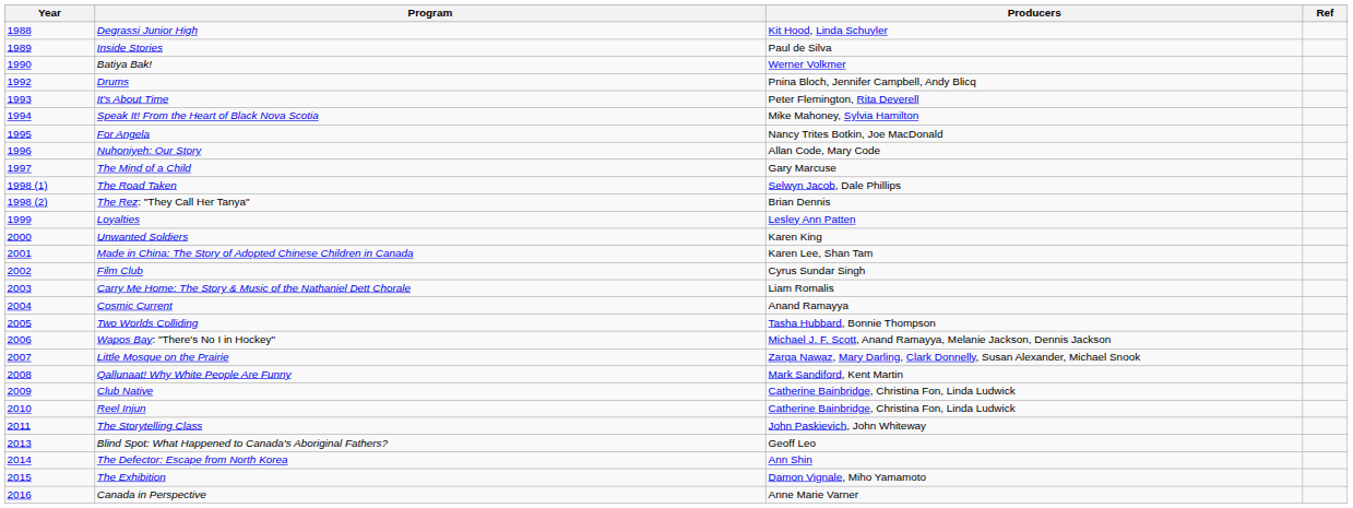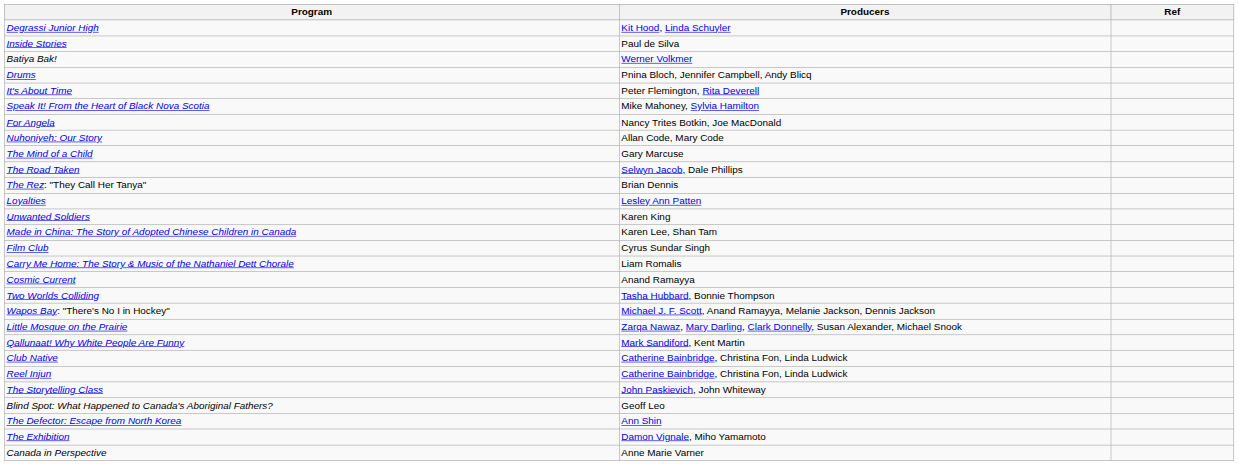 <table class="wikitable" style="width:100%;">
 <tr style="background:#bebebe;">
-<th>Year</th>
 <th width=50%>Program</th>
 <th width=40%>Producers</th>
 <th>Ref</th>
 </tr>
 <tr>
-<td><a href='#'>1988</a></td>
 <td><em><a href='#'>Degrassi Junior High</a></em></td>
 <td><a href='#'>Kit Hood</a>, <a href='#'>Linda Schuyler</a></td>
 <td></td>
 </tr>
 <tr>
-<td><a href='#'>1989</a></td>
 <td><em><a href='#'>Inside Stories</a></em></td>
 <td>Paul de Silva</td>
 <td></td>
 </tr>
 <tr>
-<td><a href='#'>1990</a></td>
 <td><em>Batiya Bak!</em></td>
 <td><a href='#'>Werner Volkmer</a></td>
 <td></td>
 </tr>
 <tr>
-<td><a href='#'>1992</a></td>
 <td><em><a href='#'>Drums</a></em></td>
 <td>Pnina Bloch, Jennifer Campbell, Andy Blicq</td>
 <td></td>
 </tr>
 <tr>
-<td><a href='#'>1993</a></td>
 <td><em><a href='#'>It's About Time</a></em></td>
 <td>Peter Flemington, <a href='#'>Rita Deverell</a></td>
 <td></td>
 </tr>
 <tr>
-<td><a href='#'>1994</a></td>
 <td><em><a href='#'>Speak It! From the Heart of Black Nova Scotia</a></em></td>
 <td>Mike Mahoney, <a href='#'>Sylvia Hamilton</a></td>
 <td></td>
 </tr>
 <tr>
-<td><a href='#'>1995</a></td>
 <td><em><a href='#'>For Angela</a></em></td>
 <td>Nancy Trites Botkin, Joe MacDonald</td>
 <td></td>
 </tr>
 <tr>
-<td><a href='#'>1996</a></td>
 <td><em><a href='#'>Nuhoniyeh: Our Story</a></em></td>
 <td>Allan Code, Mary Code</td>
 <td></td>
 </tr>
 <tr>
-<td><a href='#'>1997</a></td>
 <td><em><a href='#'>The Mind of a Child</a></em></td>
 <td>Gary Marcuse</td>
 <td></td>
 </tr>
 <tr>
-<td><a href='#'>1998 (1)</a></td>
 <td><em><a href='#'>The Road Taken</a></em></td>
 <td><a href='#'>Selwyn Jacob</a>, Dale Phillips</td>
 <td></td>
 </tr>
 <tr>
-<td><a href='#'>1998 (2)</a></td>
 <td><em><a href='#'>The Rez</a></em>: "They Call Her Tanya"</td>
 <td>Brian Dennis</td>
 <td></td>
 </tr>
 <tr>
-<td><a href='#'>1999</a></td>
 <td><em><a href='#'>Loyalties</a></em></td>
 <td><a href='#'>Lesley Ann Patten</a></td>
 <td></td>
 </tr>
 <tr>
-<td><a href='#'>2000</a></td>
 <td><em><a href='#'>Unwanted Soldiers</a></em></td>
 <td>Karen King</td>
 <td></td>
 </tr>
 <tr>
-<td><a href='#'>2001</a></td>
 <td><em><a href='#'>Made in China: The Story of Adopted Chinese Children in Canada</a></em></td>
 <td>Karen Lee, Shan Tam</td>
 <td></td>
 </tr>
 <tr>
-<td><a href='#'>2002</a></td>
 <td><em><a href='#'>Film Club</a></em></td>
 <td>Cyrus Sundar Singh</td>
 <td></td>
 </tr>
 <tr>
-<td><a href='#'>2003</a></td>
 <td><em><a href='#'>Carry Me Home: The Story & Music of the Nathaniel Dett Chorale</a></em></td>
 <td>Liam Romalis</td>
 <td></td>
 </tr>
 <tr>
-<td><a href='#'>2004</a></td>
 <td><em><a href='#'>Cosmic Current</a></em></td>
 <td>Anand Ramayya</td>
 <td></td>
 </tr>
 <tr>
-<td><a href='#'>2005</a></td>
 <td><em><a href='#'>Two Worlds Colliding</a></em></td>
 <td><a href='#'>Tasha Hubbard</a>, Bonnie Thompson</td>
 <td></td>
 </tr>
 <tr>
-<td><a href='#'>2006</a></td>
 <td><em><a href='#'>Wapos Bay</a></em>: "There's No I in Hockey"</td>
 <td><a href='#'>Michael J. F. Scott</a>, Anand Ramayya, Melanie Jackson, Dennis Jackson</td>
 <td></td>
 </tr>
 <tr>
-<td><a href='#'>2007</a></td>
 <td><em><a href='#'>Little Mosque on the Prairie</a></em></td>
 <td><a href='#'>Zarqa Nawaz</a>, <a href='#'>Mary Darling</a>, <a href='#'>Clark Donnelly</a>, Susan Alexander, Michael Snook</td>
 <td></td>
 </tr>
 <tr>
-<td><a href='#'>2008</a></td>
 <td><em><a href='#'>Qallunaat! Why White People Are Funny</a></em></td>
 <td><a href='#'>Mark Sandiford</a>, Kent Martin</td>
 <td></td>
 </tr>
 <tr>
-<td><a href='#'>2009</a></td>
 <td><em><a href='#'>Club Native</a></em></td>
 <td><a href='#'>Catherine Bainbridge</a>, Christina Fon, Linda Ludwick</td>
 <td></td>
 </tr>
 <tr>
-<td><a href='#'>2010</a></td>
 <td><em><a href='#'>Reel Injun</a></em></td>
 <td><a href='#'>Catherine Bainbridge</a>, Christina Fon, Linda Ludwick</td>
 <td></td>
 </tr>
 <tr>
-<td><a href='#'>2011</a></td>
 <td><em><a href='#'>The Storytelling Class</a></em></td>
 <td><a href='#'>John Paskievich</a>, John Whiteway</td>
 <td></td>
 </tr>
 <tr>
-<td><a href='#'>2013</a></td>
 <td><em>Blind Spot: What Happened to Canada's Aboriginal Fathers?</em></td>
 <td>Geoff Leo</td>
 <td></td>
 </tr>
 <tr>
-<td><a href='#'>2014</a></td>
 <td><em><a href='#'>The Defector: Escape from North Korea</a></em></td>
 <td><a href='#'>Ann Shin</a></td>
 <td></td>
 </tr>
 <tr>
-<td><a href='#'>2015</a></td>
 <td><em><a href='#'>The Exhibition</a></em></td>
 <td><a href='#'>Damon Vignale</a>, Miho Yamamoto</td>
 <td></td>
 </tr>
 <tr>
-<td><a href='#'>2016</a></td>
 <td><em>Canada in Perspective</em></td>
 <td>Anne Marie Varner</td>
 <td></td>
 </tr>
 </table>
